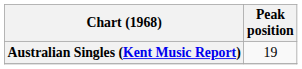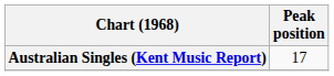 <table class="wikitable sortable plainrowheaders" style="text-align:center">
 <tr>
 <th>Chart (1968)</th>
 <th>Peak<br>position</th>
 </tr>
 <tr>
 <th scope="row">Australian Singles (<a href='#'>Kent Music Report</a>)</th>
-<td align="center">19</td>
+<td align="center">17</td>
 </tr>
 <tr>
 </tr>
 <tr>
 </tr>
 <tr>
 </tr>
 <tr>
 </tr>
 <tr>
 </tr>
 <tr>
 </tr>
 <tr>
 </tr>
 <tr>
 </tr>
 </table>
